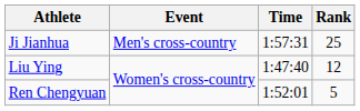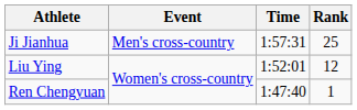 <table class=wikitable style="font-size:90%">
 <tr>
 <th>Athlete</th>
 <th>Event</th>
 <th>Time</th>
 <th>Rank</th>
 </tr>
 <tr align=center>
 <td align=left><a href='#'>Ji Jianhua</a></td>
 <td align=left><a href='#'>Men's cross-country</a></td>
 <td>1:57:31</td>
 <td>25</td>
 </tr>
 <tr align=center>
 <td align=left><a href='#'>Liu Ying</a></td>
 <td align=left rowspan=2><a href='#'>Women's cross-country</a></td>
-<td>1:47:40</td>
+<td>1:52:01</td>
 <td>12</td>
 </tr>
 <tr align=center>
 <td align=left><a href='#'>Ren Chengyuan</a></td>
-<td>1:52:01</td>
-<td>5</td>
+<td>1:47:40</td>
+<td>1</td>
 </tr>
 </table>
